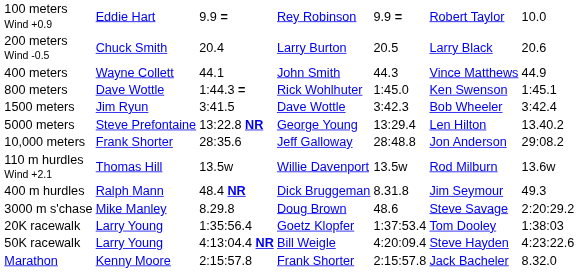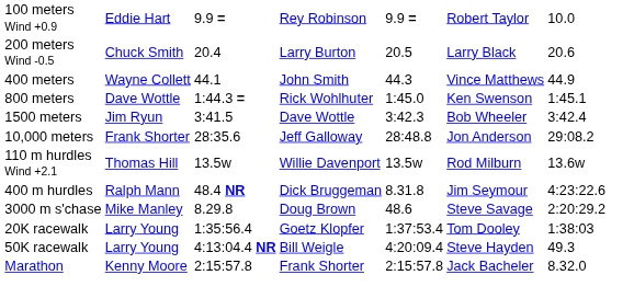 <table>
 <tr>
 <td>100 meters  <br><small>Wind +0.9</small></td>
 <td><a href='#'>Eddie Hart</a></td>
 <td>9.9 <strong>=</strong></td>
 <td><a href='#'>Rey Robinson</a></td>
 <td>9.9  <strong>=</strong></td>
 <td><a href='#'>Robert Taylor</a></td>
 <td>10.0</td>
 </tr>
 <tr>
 <td>200 meters  <br><small>Wind -0.5</small></td>
 <td><a href='#'>Chuck Smith</a></td>
 <td>20.4</td>
 <td><a href='#'>Larry Burton</a></td>
 <td>20.5</td>
 <td><a href='#'>Larry Black</a></td>
 <td>20.6</td>
 </tr>
 <tr>
 <td>400 meters</td>
 <td><a href='#'>Wayne Collett</a></td>
 <td>44.1</td>
 <td><a href='#'>John Smith</a></td>
 <td>44.3</td>
 <td><a href='#'>Vince Matthews</a></td>
 <td>44.9</td>
 </tr>
 <tr>
 <td>800 meters</td>
 <td><a href='#'>Dave Wottle</a></td>
 <td>1:44.3 <strong>=</strong></td>
 <td><a href='#'>Rick Wohlhuter</a></td>
 <td>1:45.0</td>
 <td><a href='#'>Ken Swenson</a></td>
 <td>1:45.1</td>
 </tr>
 <tr>
 <td>1500 meters</td>
 <td><a href='#'>Jim Ryun</a></td>
 <td>3:41.5</td>
 <td><a href='#'>Dave Wottle</a></td>
 <td>3:42.3</td>
 <td><a href='#'>Bob Wheeler</a></td>
 <td>3:42.4</td>
 </tr>
 <tr>
-<td>5000 meters</td>
-<td><a href='#'>Steve Prefontaine</a></td>
-<td>13:22.8 <strong><a href='#'>NR</a></strong></td>
-<td><a href='#'>George Young</a></td>
-<td>13:29.4</td>
-<td><a href='#'>Len Hilton</a></td>
-<td>13.40.2</td>
-</tr>
-<tr>
 <td>10,000 meters</td>
 <td><a href='#'>Frank Shorter</a></td>
 <td>28:35.6</td>
 <td><a href='#'>Jeff Galloway</a></td>
 <td>28:48.8</td>
 <td><a href='#'>Jon Anderson</a></td>
 <td>29:08.2</td>
 </tr>
 <tr>
 <td>110 m  hurdles  <br><small>Wind +2.1</small></td>
 <td><a href='#'>Thomas Hill</a></td>
 <td>13.5w</td>
 <td><a href='#'>Willie Davenport</a></td>
 <td>13.5w</td>
 <td><a href='#'>Rod Milburn</a></td>
 <td>13.6w</td>
 </tr>
 <tr>
 <td>400 m hurdles</td>
 <td><a href='#'>Ralph Mann</a></td>
 <td>48.4  <strong><a href='#'>NR</a></strong></td>
 <td><a href='#'>Dick Bruggeman</a></td>
 <td>8.31.8</td>
 <td><a href='#'>Jim Seymour</a></td>
-<td>49.3</td>
+<td>4:23:22.6</td>
 </tr>
 <tr>
 <td>3000 m s'chase</td>
 <td><a href='#'>Mike Manley</a></td>
 <td>8.29.8</td>
 <td><a href='#'>Doug Brown</a></td>
 <td>48.6</td>
 <td><a href='#'>Steve Savage</a></td>
 <td>2:20:29.2</td>
 </tr>
 <tr>
 <td>20K racewalk</td>
 <td><a href='#'>Larry Young</a></td>
 <td>1:35:56.4</td>
 <td><a href='#'>Goetz Klopfer</a></td>
 <td>1:37:53.4</td>
 <td><a href='#'>Tom Dooley</a></td>
 <td>1:38:03</td>
 </tr>
 <tr>
 <td>50K racewalk</td>
 <td><a href='#'>Larry Young</a></td>
 <td>4:13:04.4 <strong><a href='#'>NR</a></strong></td>
 <td><a href='#'>Bill Weigle</a></td>
 <td>4:20:09.4</td>
 <td><a href='#'>Steve Hayden</a></td>
-<td>4:23:22.6</td>
+<td>49.3</td>
 </tr>
 <tr>
 <td><a href='#'>Marathon</a></td>
 <td><a href='#'>Kenny Moore</a></td>
 <td>2:15:57.8</td>
 <td><a href='#'>Frank Shorter</a></td>
 <td>2:15:57.8</td>
 <td><a href='#'>Jack Bacheler</a></td>
 <td>8.32.0</td>
 </tr>
 </table>
